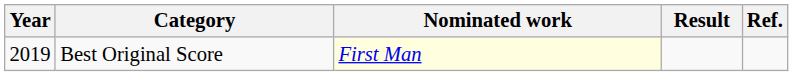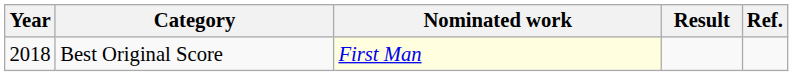 <table class=wikitable>
 <tr>
 <th scope="col" style="width:1em;">Year</th>
 <th scope="col" style="width:33em;">Category</th>
 <th scope="col" style="width:39em;">Nominated work</th>
 <th scope="col" style="width:5em;">Result</th>
 <th scope="col" style="width:1em;">Ref.</th>
 </tr>
 <tr>
-<td>2019</td>
+<td>2018</td>
 <td Georgia Film Critics Association>Best Original Score</td>
 <td style="background: lightyellow;"><em><a href='#'>First Man</a></em></td>
 <td></td>
 <td style="text-align:center;"></td>
 </tr>
 </table>
